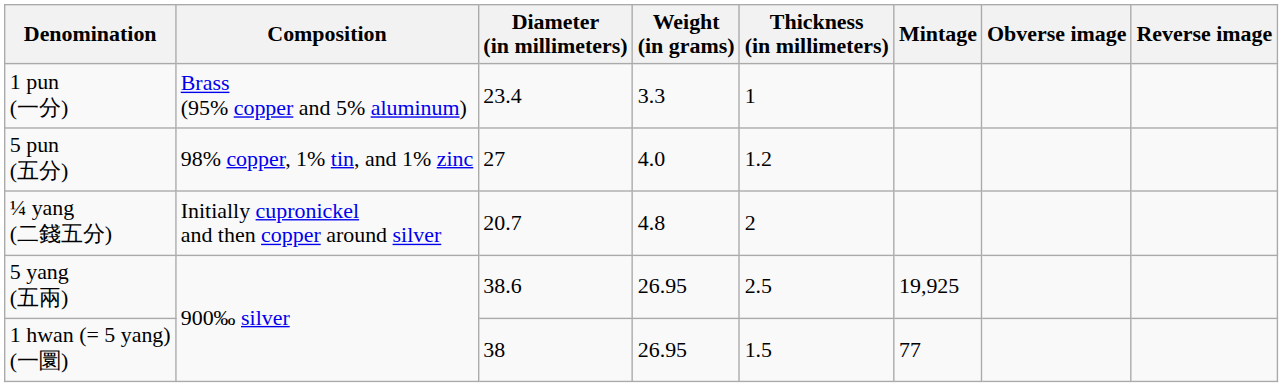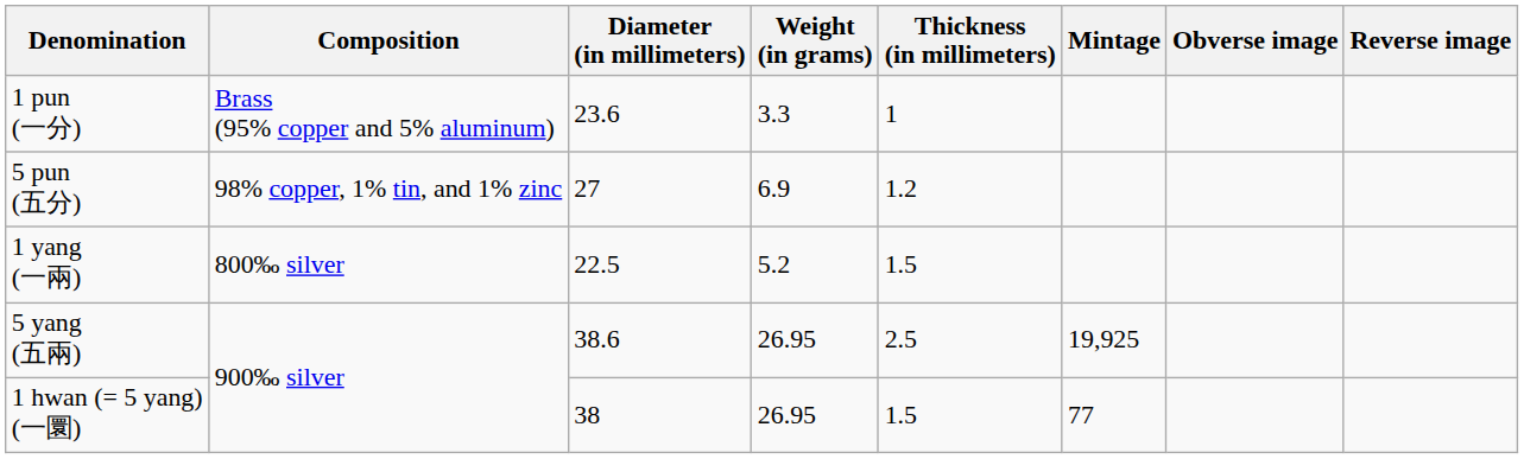 <table class="wikitable">
 <tr>
 <th>Denomination</th>
 <th>Composition</th>
 <th>Diameter<br>(in millimeters)</th>
 <th>Weight<br>(in grams)</th>
 <th>Thickness<br>(in millimeters)</th>
 <th>Mintage</th>
 <th>Obverse image</th>
 <th>Reverse image</th>
 </tr>
 <tr>
 <td>1 pun<br>(一分)</td>
 <td><a href='#'>Brass</a><br>(95% <a href='#'>copper</a> and 5% <a href='#'>aluminum</a>)</td>
-<td>23.4</td>
+<td>23.6</td>
 <td>3.3</td>
 <td>1</td>
 <td></td>
 <td></td>
 <td></td>
 </tr>
 <tr>
 <td>5 pun<br>(五分)</td>
 <td>98% <a href='#'>copper</a>, 1% <a href='#'>tin</a>, and 1% <a href='#'>zinc</a></td>
 <td>27</td>
-<td>4.0</td>
+<td>6.9</td>
 <td>1.2</td>
 <td></td>
 <td></td>
 <td></td>
 </tr>
 <tr>
-<td>¼ yang<br>(二錢五分)</td>
-<td>Initially <a href='#'>cupronickel</a><br>and then <a href='#'>copper</a> around <a href='#'>silver</a></td>
-<td>20.7</td>
-<td>4.8</td>
-<td>2</td>
+<td>1 yang<br>(一兩)</td>
+<td>800‰ <a href='#'>silver</a></td>
+<td>22.5</td>
+<td>5.2</td>
+<td>1.5</td>
 <td></td>
 <td></td>
 <td></td>
 </tr>
 <tr>
 <td>5 yang<br>(五兩)</td>
 <td rowspan=2>900‰ <a href='#'>silver</a></td>
 <td>38.6</td>
 <td>26.95</td>
 <td>2.5</td>
 <td>19,925</td>
 <td></td>
 <td></td>
 </tr>
 <tr>
 <td>1 hwan (= 5 yang)<br>(一圜)</td>
 <td>38</td>
 <td>26.95</td>
 <td>1.5</td>
 <td>77</td>
 <td></td>
 <td></td>
 </tr>
 </table>
